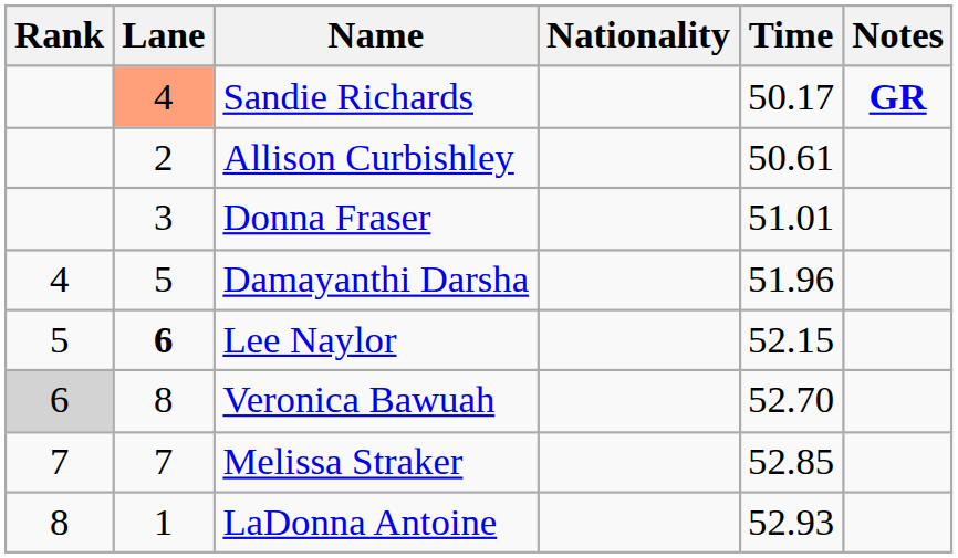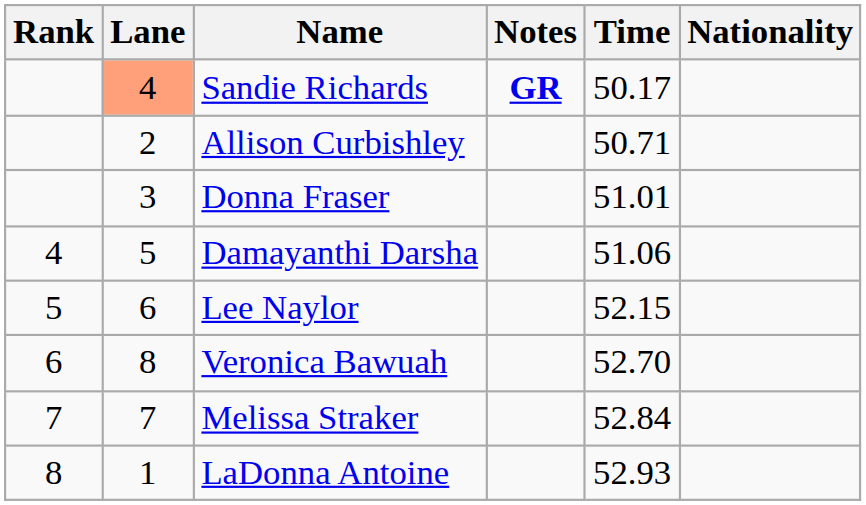 <table class="wikitable sortable" style="text-align:center">
 <tr>
 <th>Rank</th>
 <th>Lane</th>
 <th>Name</th>
+<th>Notes</th>
+<th>Time</th>
 <th>Nationality</th>
-<th>Time</th>
-<th>Notes</th>
 </tr>
 <tr>
 <td></td>
 <td style="background: lightsalmon;">4</td>
 <td align=left><a href='#'>Sandie Richards</a></td>
+<td><strong><a href='#'>GR</a></strong></td>
+<td>50.17</td>
 <td align=left></td>
-<td>50.17</td>
-<td><strong><a href='#'>GR</a></strong></td>
 </tr>
 <tr>
 <td></td>
 <td>2</td>
 <td align=left><a href='#'>Allison Curbishley</a></td>
+<td></td>
+<td>50.71</td>
 <td align=left></td>
-<td>50.61</td>
-<td></td>
 </tr>
 <tr>
 <td></td>
 <td>3</td>
 <td align=left><a href='#'>Donna Fraser</a></td>
+<td></td>
+<td>51.01</td>
 <td align=left></td>
-<td>51.01</td>
-<td></td>
 </tr>
 <tr>
 <td>4</td>
 <td>5</td>
 <td align=left><a href='#'>Damayanthi Darsha</a></td>
+<td></td>
+<td>51.06</td>
 <td align=left></td>
-<td>51.96</td>
-<td></td>
 </tr>
 <tr>
 <td>5</td>
-<td><strong>6</strong></td>
+<td>6</td>
 <td align=left><a href='#'>Lee Naylor</a></td>
+<td></td>
+<td>52.15</td>
 <td align=left></td>
-<td>52.15</td>
-<td></td>
 </tr>
 <tr>
-<td style="background: lightgrey;">6</td>
+<td>6</td>
 <td>8</td>
 <td align=left><a href='#'>Veronica Bawuah</a></td>
+<td></td>
+<td>52.70</td>
 <td align=left></td>
-<td>52.70</td>
-<td></td>
 </tr>
 <tr>
 <td>7</td>
 <td>7</td>
 <td align=left><a href='#'>Melissa Straker</a></td>
+<td></td>
+<td>52.84</td>
 <td align=left></td>
-<td>52.85</td>
-<td></td>
 </tr>
 <tr>
 <td>8</td>
 <td>1</td>
 <td align=left><a href='#'>LaDonna Antoine</a></td>
+<td></td>
+<td>52.93</td>
 <td align=left></td>
-<td>52.93</td>
-<td></td>
 </tr>
 </table>
